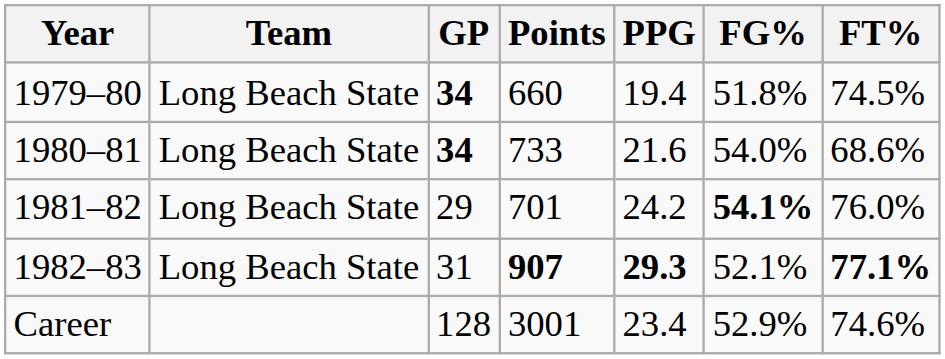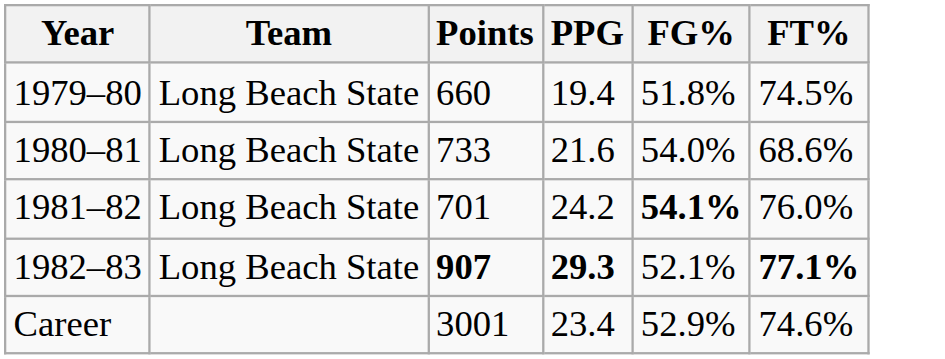 <table class="wikitable">
 <tr>
 <th>Year</th>
 <th>Team</th>
-<th>GP</th>
 <th>Points</th>
 <th>PPG</th>
 <th>FG%</th>
 <th>FT%</th>
 </tr>
 <tr>
 <td>1979–80</td>
 <td>Long Beach State</td>
-<td><strong>34</strong></td>
 <td>660</td>
 <td>19.4</td>
 <td>51.8%</td>
 <td>74.5%</td>
 </tr>
 <tr>
 <td>1980–81</td>
 <td>Long Beach State</td>
-<td><strong>34</strong></td>
 <td>733</td>
 <td>21.6</td>
 <td>54.0%</td>
 <td>68.6%</td>
 </tr>
 <tr>
 <td>1981–82</td>
 <td>Long Beach State</td>
-<td>29</td>
 <td>701</td>
 <td>24.2</td>
 <td><strong>54.1%</strong></td>
 <td>76.0%</td>
 </tr>
 <tr>
 <td>1982–83</td>
 <td>Long Beach State</td>
-<td>31</td>
 <td><strong>907</strong></td>
 <td><strong>29.3</strong></td>
 <td>52.1%</td>
 <td><strong>77.1%</strong></td>
 </tr>
 <tr>
 <td>Career</td>
 <td></td>
-<td>128</td>
 <td>3001</td>
 <td>23.4</td>
 <td>52.9%</td>
 <td>74.6%</td>
 </tr>
 </table>
